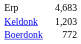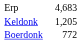 <table class="toccolours" style="margin: 0 2em 0 2em;">
 <tr>
 <td>Erp</td>
 <td align="right">4,683</td>
 </tr>
 <tr>
 <td><a href='#'>Keldonk</a></td>
-<td align="right">1,203</td>
+<td align="right">1,205</td>
 </tr>
 <tr>
 <td><a href='#'>Boerdonk</a>    </td>
 <td align="right">772</td>
 </tr>
 </table>
